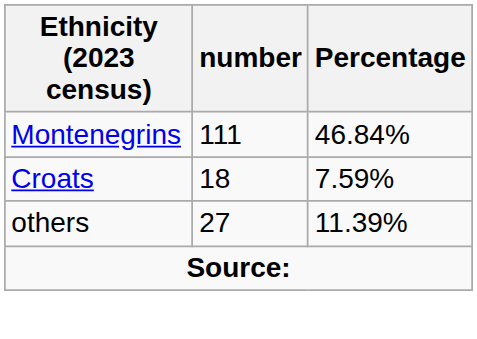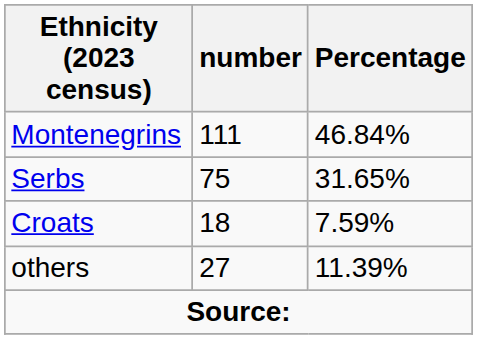 <table class="wikitable">
 <tr>
 <th width="100">Ethnicity (2023  census)</th>
 <th withd=="80">number</th>
 <th width="80">Percentage</th>
 </tr>
 <tr>
 <td><a href='#'>Montenegrins</a></td>
 <td>111</td>
 <td>46.84%</td>
+</tr>
+<tr>
+<td><a href='#'>Serbs</a></td>
+<td>75</td>
+<td>31.65%</td>
 </tr>
 <tr>
 <td><a href='#'>Croats</a></td>
 <td>18</td>
 <td>7.59%</td>
 </tr>
 <tr>
 <td>others</td>
 <td>27</td>
 <td>11.39%</td>
 </tr>
 <tr>
 <td colspan="3" style="text-align: center;"><strong>Source:</strong> </td>
 </tr>
 </table>
